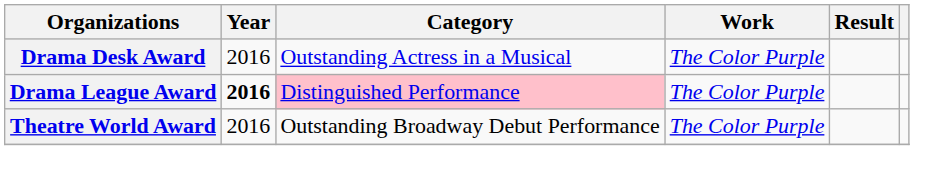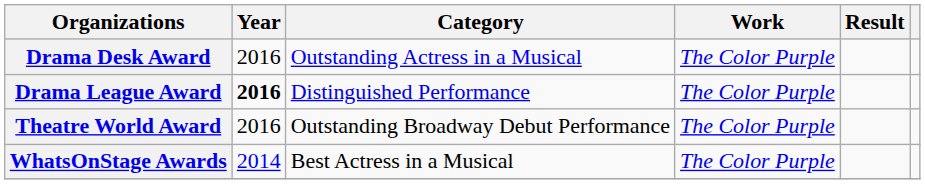 <table class= "wikitable plainrowheaders sortable">
 <tr>
 <th scope="col">Organizations</th>
 <th scope="col">Year</th>
 <th scope="col">Category</th>
 <th scope="col">Work</th>
 <th scope="col">Result</th>
 <th scope="col" class="unsortable"></th>
 </tr>
 <tr>
 <th scope="row" rowspan="1"><a href='#'>Drama Desk Award</a></th>
 <td style="text-align:center;">2016</td>
 <td><a href='#'>Outstanding Actress in a Musical</a></td>
 <td><em><a href='#'>The Color Purple</a></em></td>
 <td></td>
 <td style="text-align:center;"></td>
 </tr>
 <tr>
 <th scope="row" rowspan="1"><a href='#'>Drama League Award</a></th>
 <td style="text-align:center;"><strong>2016</strong></td>
-<td style="background: pink;"><a href='#'>Distinguished Performance</a></td>
+<td><a href='#'>Distinguished Performance</a></td>
 <td><em><a href='#'>The Color Purple</a></em></td>
 <td></td>
 <td style="text-align:center;"></td>
 </tr>
 <tr>
 <th scope="row" rowspan="1"><a href='#'>Theatre World Award</a></th>
 <td style="text-align:center;">2016</td>
 <td>Outstanding Broadway Debut Performance</td>
 <td><em><a href='#'>The Color Purple</a></em></td>
 <td></td>
 <td style="text-align:center;"></td>
 </tr>
 <tr>
+<th scope="row" rowspan="1"><a href='#'>WhatsOnStage Awards</a></th>
+<td style="text-align:center;"><a href='#'>2014</a></td>
+<td>Best Actress in a Musical</td>
+<td><em><a href='#'>The Color Purple</a></em></td>
+<td></td>
+<td style="text-align:center;"></td>
+</tr>
+<tr>
 </tr>
 </table>
